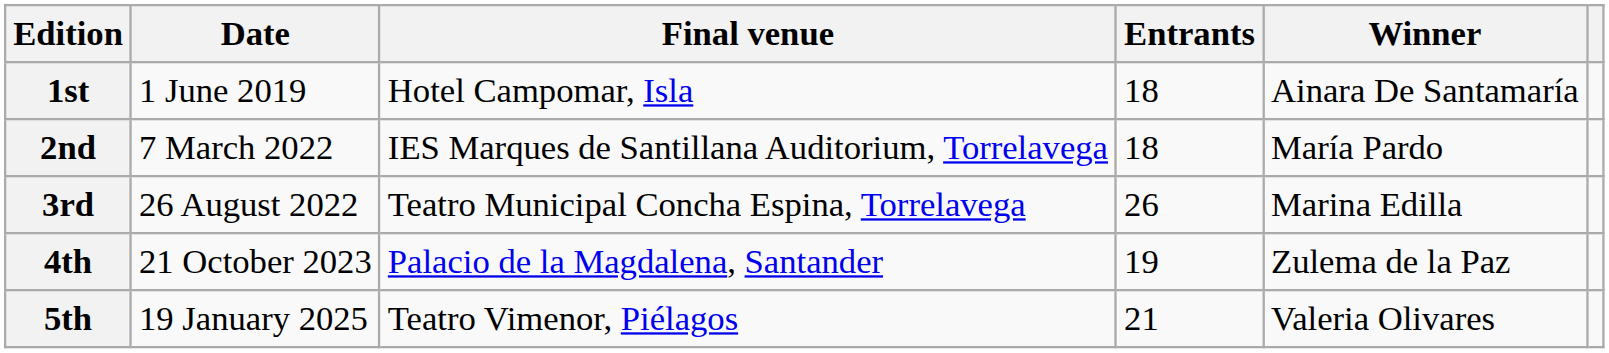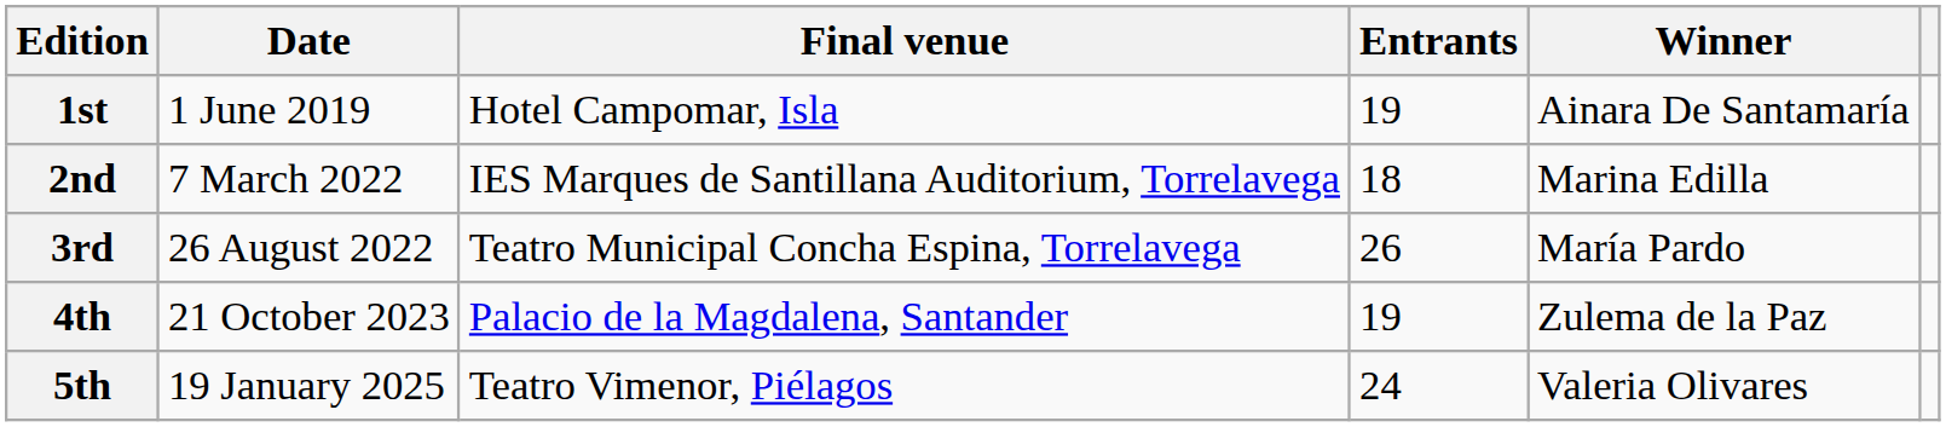 <table class="wikitable defaultcenter col2left col3left col5left" style="font-size:95%;">
 <tr>
 <th>Edition</th>
 <th>Date</th>
 <th>Final venue</th>
 <th>Entrants</th>
 <th>Winner</th>
 <th></th>
 </tr>
 <tr>
 <th>1st</th>
 <td>1 June 2019</td>
 <td>Hotel Campomar, <a href='#'>Isla</a></td>
-<td>18</td>
+<td>19</td>
 <td>Ainara De Santamaría</td>
 <td></td>
 </tr>
 <tr>
 <th>2nd</th>
 <td>7 March 2022</td>
 <td>IES Marques de Santillana Auditorium, <a href='#'>Torrelavega</a></td>
 <td>18</td>
-<td>María Pardo</td>
+<td>Marina Edilla</td>
 <td></td>
 </tr>
 <tr>
 <th>3rd</th>
 <td>26 August 2022</td>
 <td>Teatro Municipal Concha Espina, <a href='#'>Torrelavega</a></td>
 <td>26</td>
-<td>Marina Edilla</td>
+<td>María Pardo</td>
 <td></td>
 </tr>
 <tr>
 <th>4th</th>
 <td>21 October 2023</td>
 <td><a href='#'>Palacio de la Magdalena</a>, <a href='#'>Santander</a></td>
 <td>19</td>
 <td>Zulema de la Paz</td>
 <td></td>
 </tr>
 <tr>
 <th>5th</th>
 <td>19 January 2025</td>
 <td>Teatro Vimenor, <a href='#'>Piélagos</a></td>
-<td>21</td>
+<td>24</td>
 <td>Valeria Olivares</td>
 <td></td>
 </tr>
 </table>
